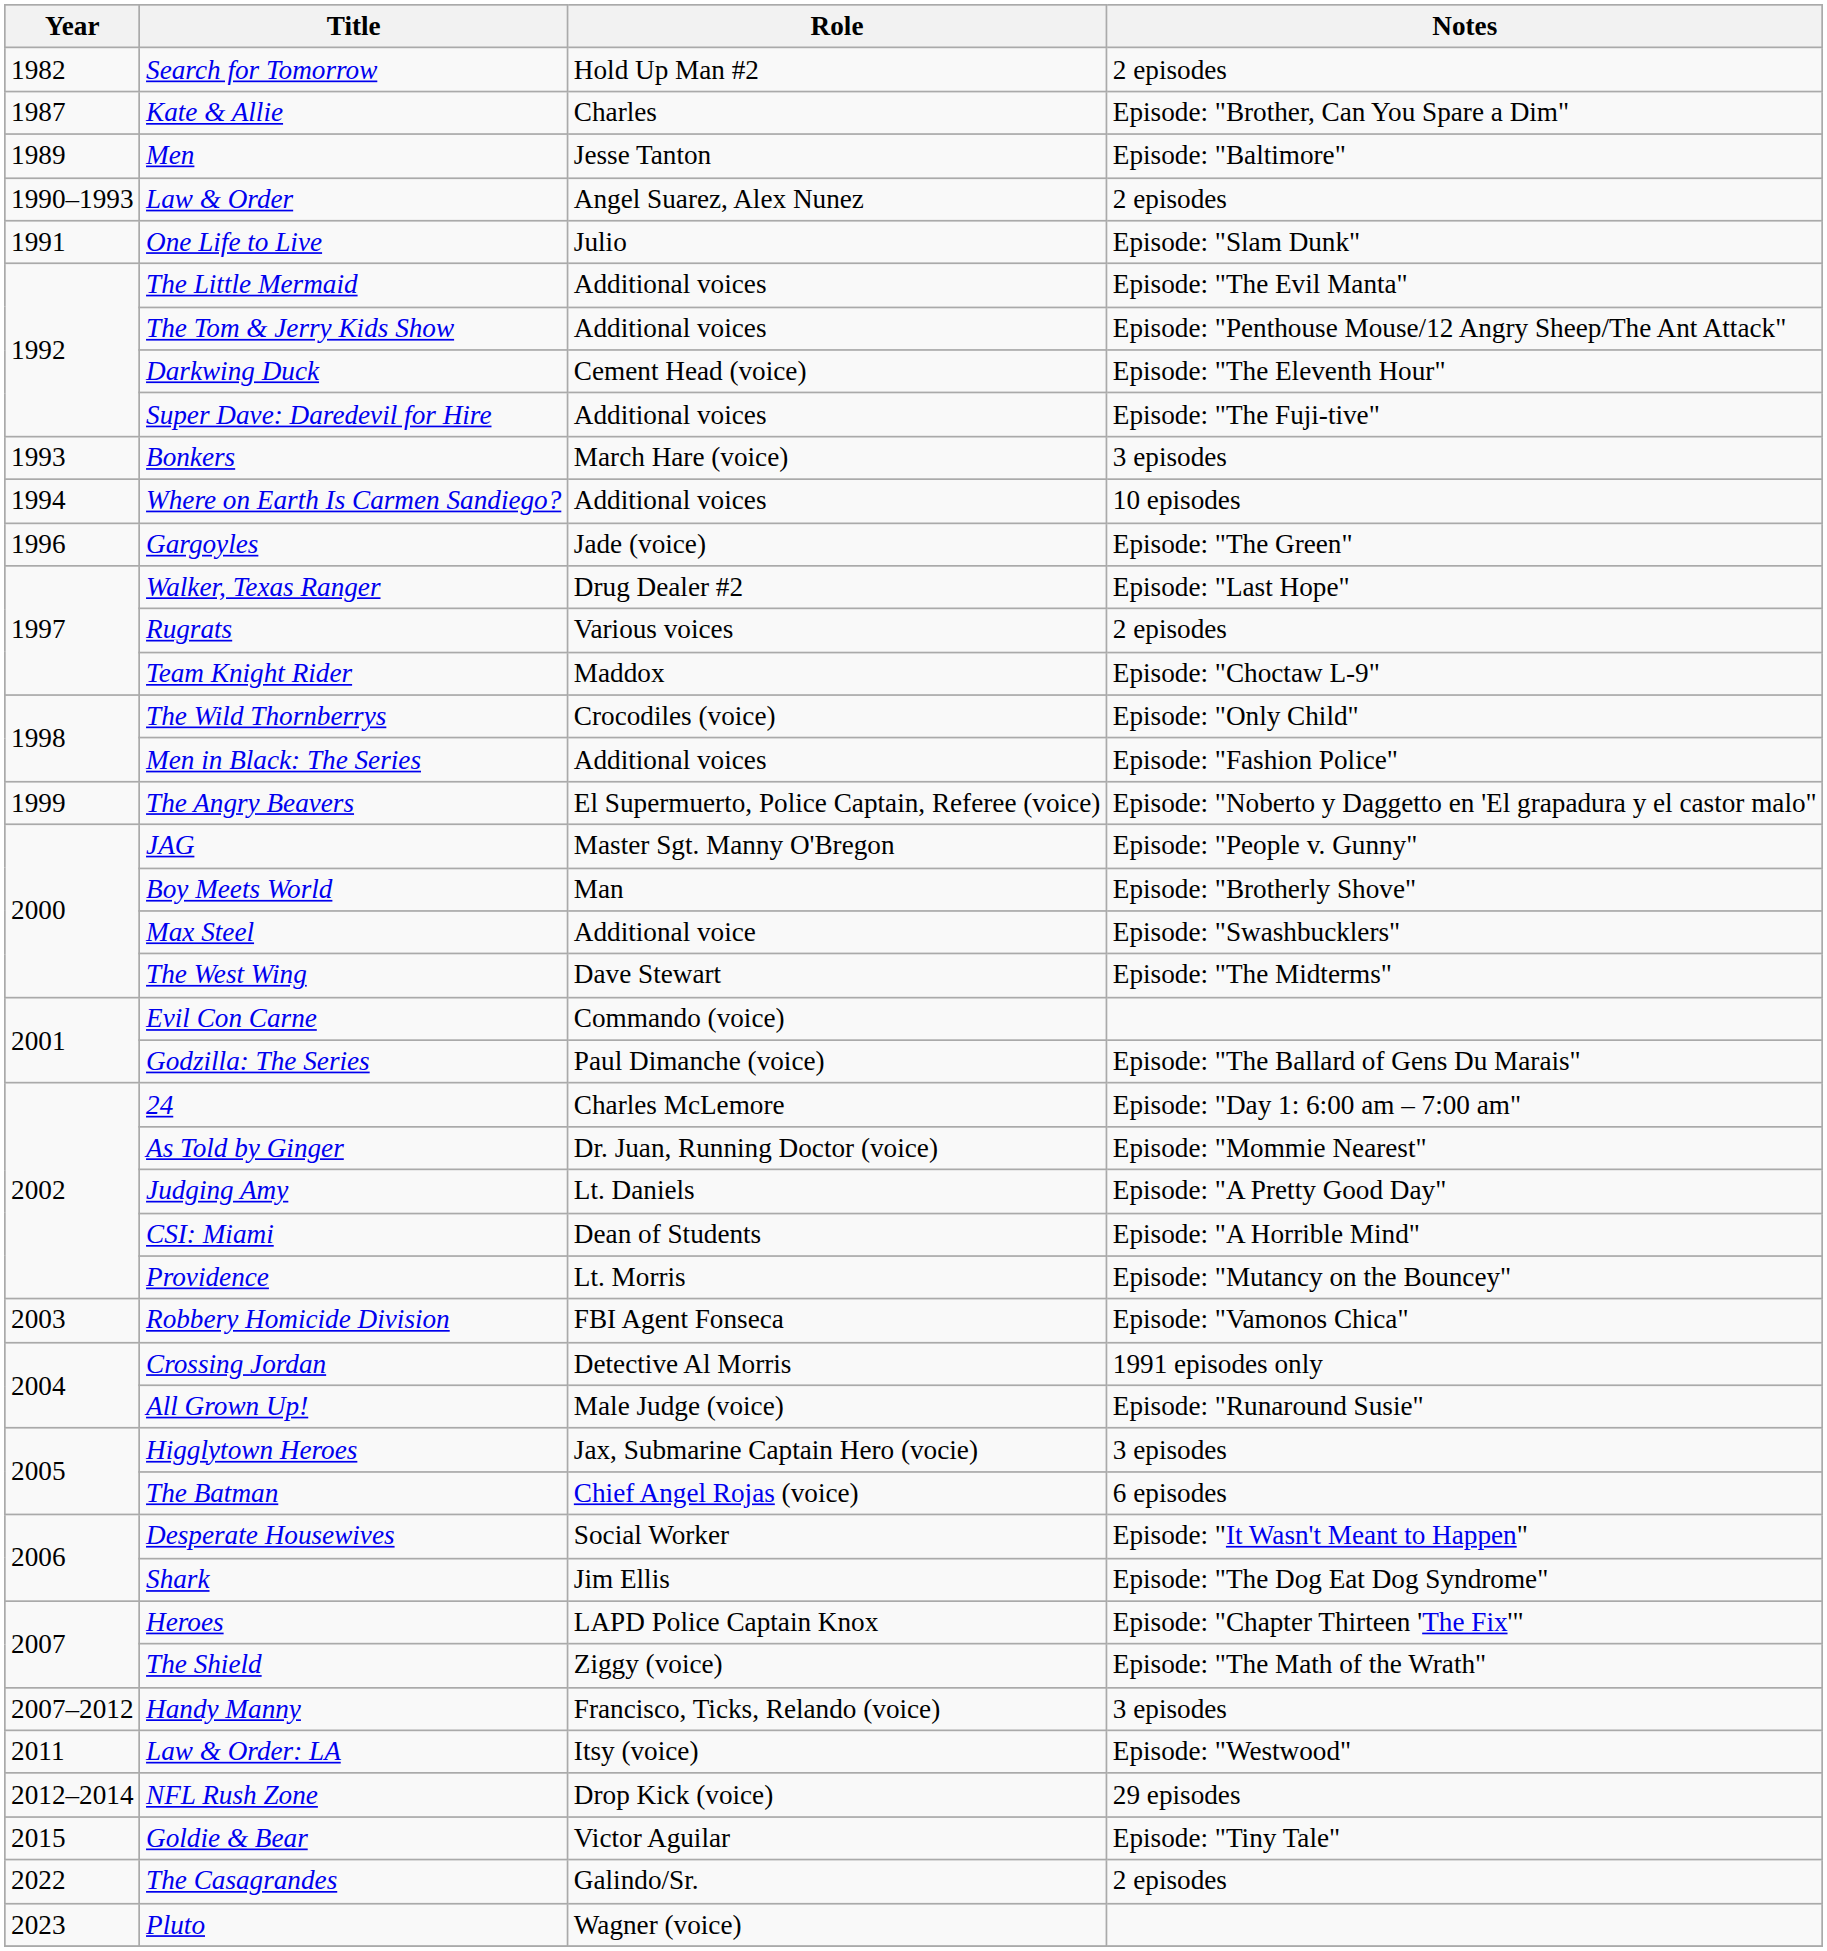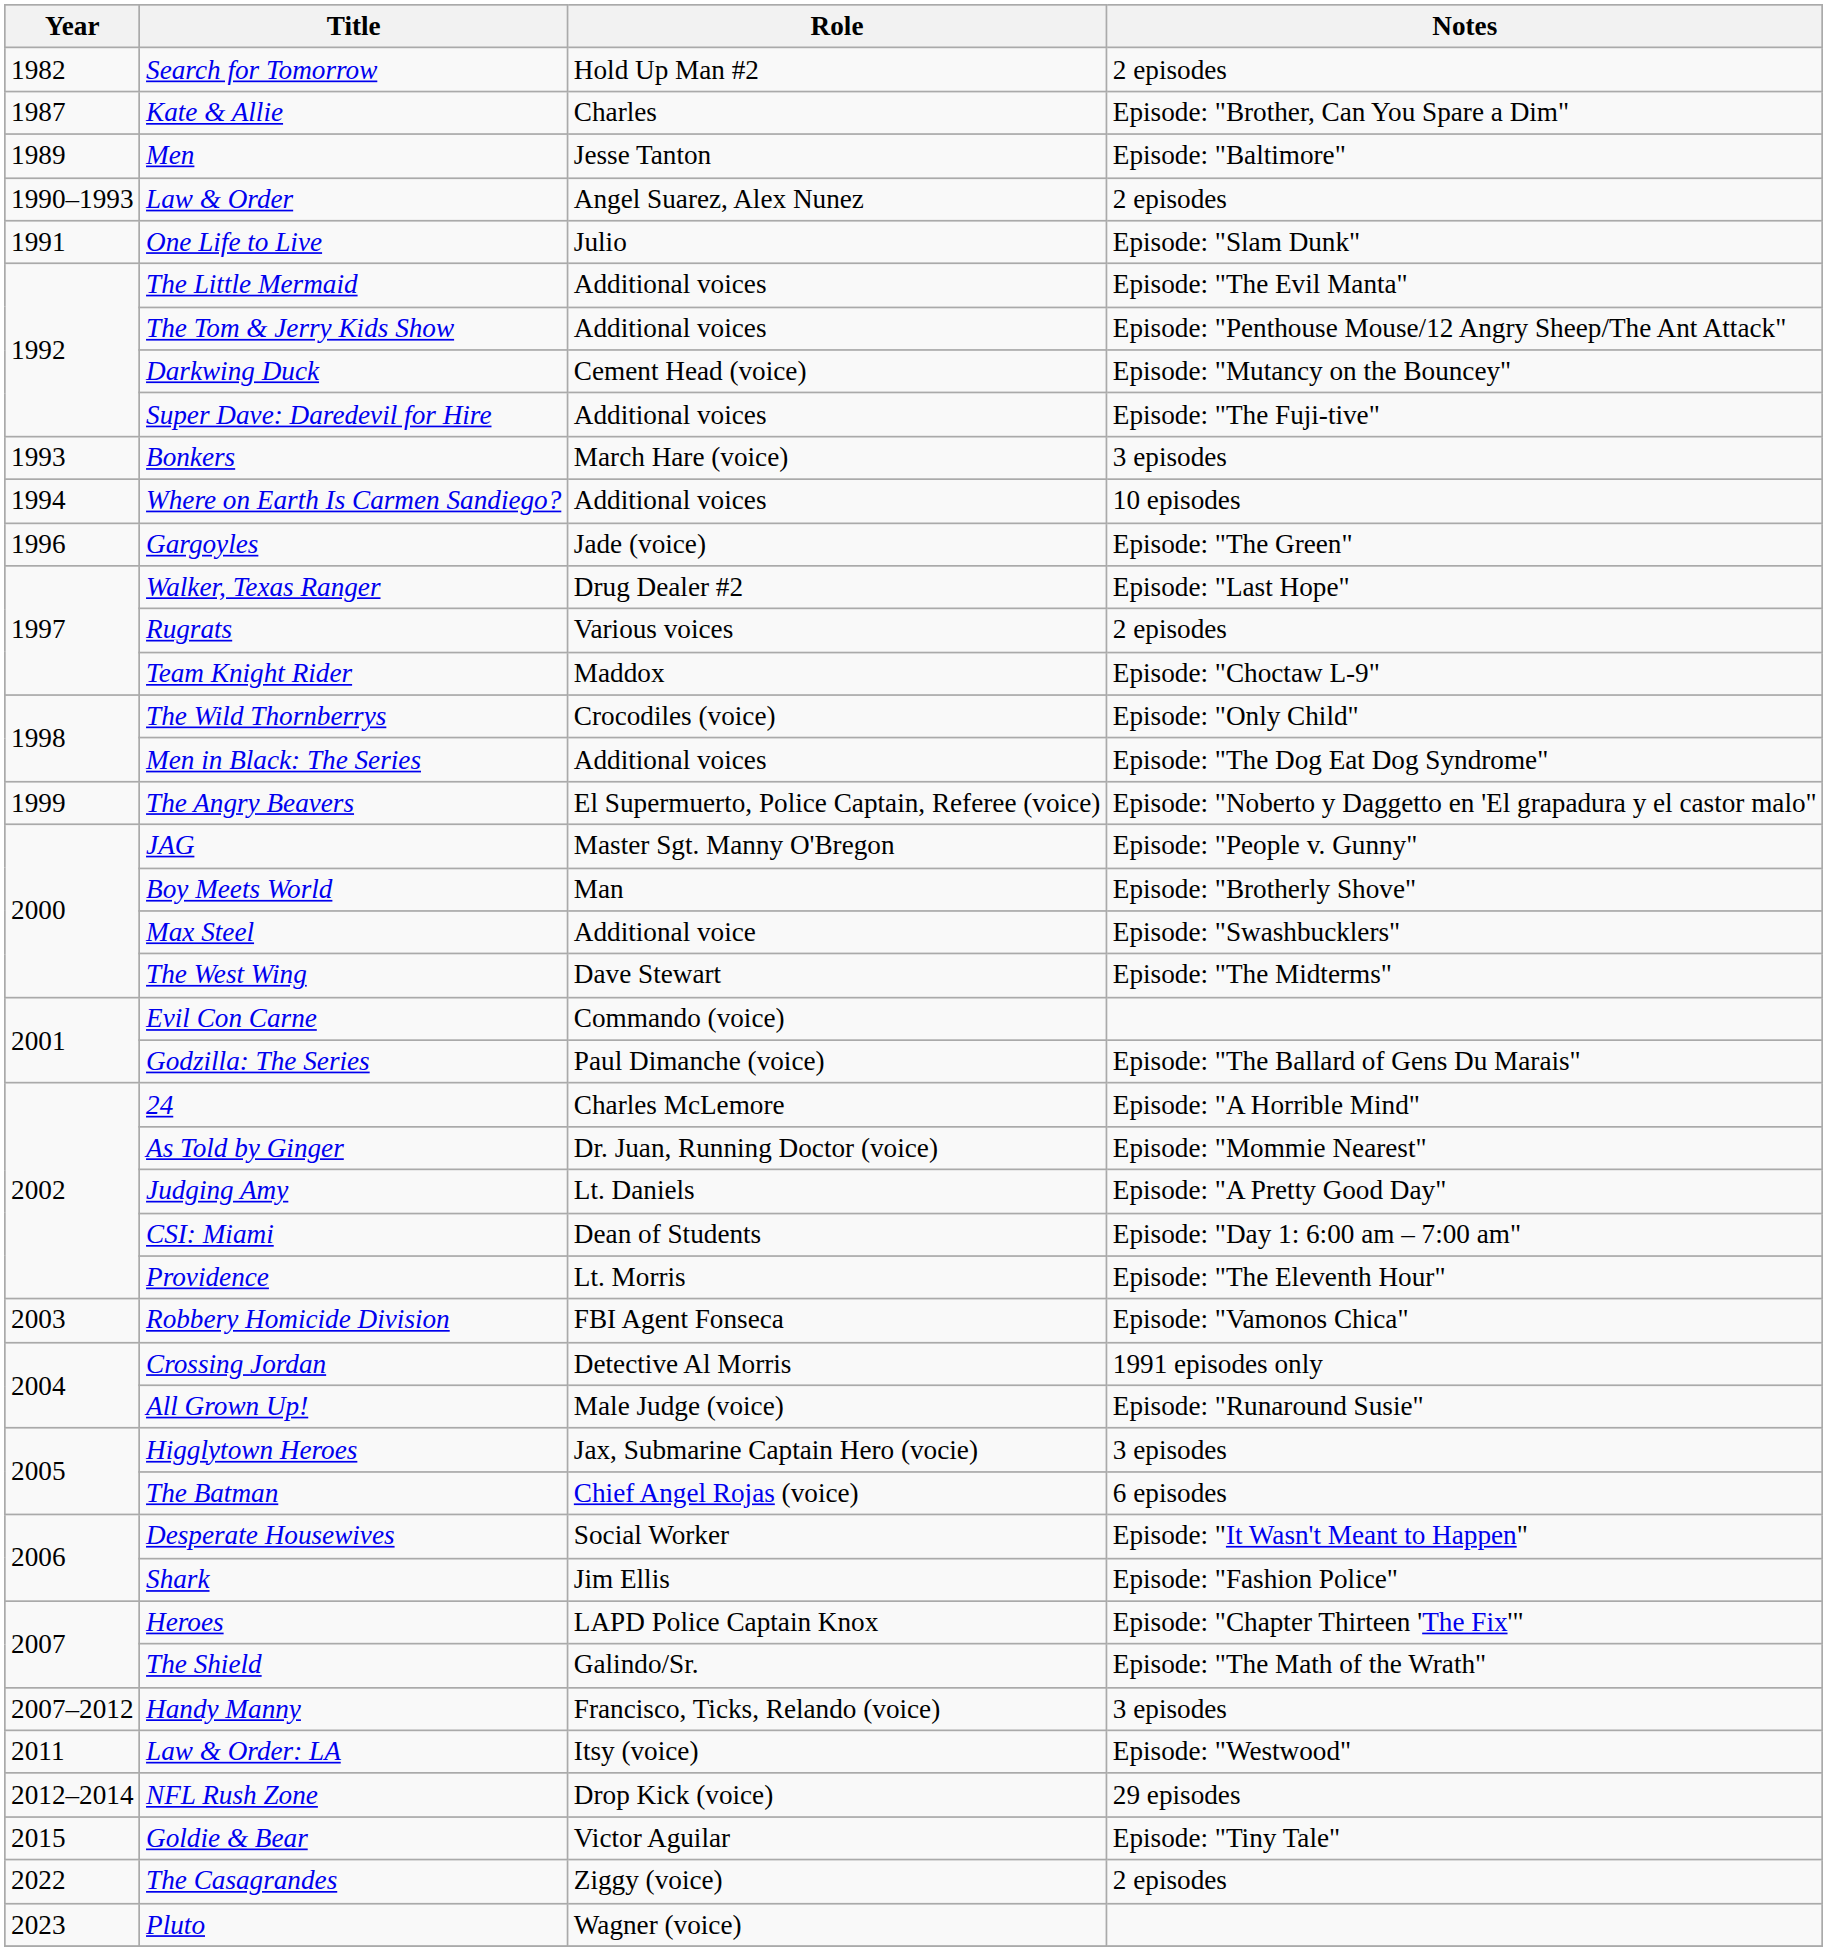 <table class="wikitable sortable">
 <tr>
 <th>Year</th>
 <th>Title</th>
 <th>Role</th>
 <th>Notes</th>
 </tr>
 <tr>
 <td>1982</td>
 <td><em><a href='#'>Search for Tomorrow</a></em></td>
 <td>Hold Up Man #2</td>
 <td>2 episodes</td>
 </tr>
 <tr>
 <td>1987</td>
 <td><em><a href='#'>Kate & Allie</a></em></td>
 <td>Charles</td>
 <td>Episode: "Brother, Can You Spare a Dim"</td>
 </tr>
 <tr>
 <td>1989</td>
 <td><em><a href='#'>Men</a></em></td>
 <td>Jesse Tanton</td>
 <td>Episode: "Baltimore"</td>
 </tr>
 <tr>
 <td>1990–1993</td>
 <td><em><a href='#'>Law & Order</a></em></td>
 <td>Angel Suarez, Alex Nunez</td>
 <td>2 episodes</td>
 </tr>
 <tr>
 <td>1991</td>
 <td><em><a href='#'>One Life to Live</a></em></td>
 <td>Julio</td>
 <td>Episode: "Slam Dunk"</td>
 </tr>
 <tr>
 <td rowspan="4">1992</td>
 <td><em><a href='#'>The Little Mermaid</a></em></td>
 <td>Additional voices</td>
 <td>Episode: "The Evil Manta"</td>
 </tr>
 <tr>
 <td><em><a href='#'>The Tom & Jerry Kids Show</a></em></td>
 <td>Additional voices</td>
 <td>Episode: "Penthouse Mouse/12 Angry Sheep/The Ant Attack"</td>
 </tr>
 <tr>
 <td><em><a href='#'>Darkwing Duck</a></em></td>
 <td>Cement Head (voice)</td>
-<td>Episode: "The Eleventh Hour"</td>
+<td>Episode: "Mutancy on the Bouncey"</td>
 </tr>
 <tr>
 <td><em><a href='#'>Super Dave: Daredevil for Hire</a></em></td>
 <td>Additional voices</td>
 <td>Episode: "The Fuji-tive"</td>
 </tr>
 <tr>
 <td>1993</td>
 <td><em><a href='#'>Bonkers</a></em></td>
 <td>March Hare (voice)</td>
 <td>3 episodes</td>
 </tr>
 <tr>
 <td>1994</td>
 <td><em><a href='#'>Where on Earth Is Carmen Sandiego?</a></em></td>
 <td>Additional voices</td>
 <td>10 episodes</td>
 </tr>
 <tr>
 <td>1996</td>
 <td><em><a href='#'>Gargoyles</a></em></td>
 <td>Jade (voice)</td>
 <td>Episode: "The Green"</td>
 </tr>
 <tr>
 <td rowspan="3">1997</td>
 <td><em><a href='#'>Walker, Texas Ranger</a></em></td>
 <td>Drug Dealer #2</td>
 <td>Episode: "Last Hope"</td>
 </tr>
 <tr>
 <td><em><a href='#'>Rugrats</a></em></td>
 <td>Various voices</td>
 <td>2 episodes</td>
 </tr>
 <tr>
 <td><em><a href='#'>Team Knight Rider</a></em></td>
 <td>Maddox</td>
 <td>Episode: "Choctaw L-9"</td>
 </tr>
 <tr>
 <td rowspan="2">1998</td>
 <td><em><a href='#'>The Wild Thornberrys</a></em></td>
 <td>Crocodiles (voice)</td>
 <td>Episode: "Only Child"</td>
 </tr>
 <tr>
 <td><em><a href='#'>Men in Black: The Series</a></em></td>
 <td>Additional voices</td>
-<td>Episode: "Fashion Police"</td>
+<td>Episode: "The Dog Eat Dog Syndrome"</td>
 </tr>
 <tr>
 <td>1999</td>
 <td><em><a href='#'>The Angry Beavers</a></em></td>
 <td>El Supermuerto, Police Captain, Referee (voice)</td>
 <td>Episode: "Noberto y Daggetto en 'El grapadura y el castor malo"</td>
 </tr>
 <tr>
 <td rowspan="4">2000</td>
 <td><em><a href='#'>JAG</a></em></td>
 <td>Master Sgt. Manny O'Bregon</td>
 <td>Episode: "People v. Gunny"</td>
 </tr>
 <tr>
 <td><em><a href='#'>Boy Meets World</a></em></td>
 <td>Man</td>
 <td>Episode: "Brotherly Shove"</td>
 </tr>
 <tr>
 <td><em><a href='#'>Max Steel</a></em></td>
 <td>Additional voice</td>
 <td>Episode: "Swashbucklers"</td>
 </tr>
 <tr>
 <td><em><a href='#'>The West Wing</a></em></td>
 <td>Dave Stewart</td>
 <td>Episode: "The Midterms"</td>
 </tr>
 <tr>
 <td rowspan="2">2001</td>
 <td><em><a href='#'>Evil Con Carne</a></em></td>
 <td>Commando (voice)</td>
 <td></td>
 </tr>
 <tr>
 <td><em><a href='#'>Godzilla: The Series</a></em></td>
 <td>Paul Dimanche (voice)</td>
 <td>Episode: "The Ballard of Gens Du Marais"</td>
 </tr>
 <tr>
 <td rowspan="5">2002</td>
 <td><em><a href='#'>24</a></em></td>
 <td>Charles McLemore</td>
-<td>Episode: "Day 1: 6:00 am – 7:00 am"</td>
+<td>Episode: "A Horrible Mind"</td>
 </tr>
 <tr>
 <td><em><a href='#'>As Told by Ginger</a></em></td>
 <td>Dr. Juan, Running Doctor (voice)</td>
 <td>Episode: "Mommie Nearest"</td>
 </tr>
 <tr>
 <td><em><a href='#'>Judging Amy</a></em></td>
 <td>Lt. Daniels</td>
 <td>Episode: "A Pretty Good Day"</td>
 </tr>
 <tr>
 <td><em><a href='#'>CSI: Miami</a></em></td>
 <td>Dean of Students</td>
-<td>Episode: "A Horrible Mind"</td>
+<td>Episode: "Day 1: 6:00 am – 7:00 am"</td>
 </tr>
 <tr>
 <td><em><a href='#'>Providence</a></em></td>
 <td>Lt. Morris</td>
-<td>Episode: "Mutancy on the Bouncey"</td>
+<td>Episode: "The Eleventh Hour"</td>
 </tr>
 <tr>
 <td>2003</td>
 <td><em><a href='#'>Robbery Homicide Division</a></em></td>
 <td>FBI Agent Fonseca</td>
 <td>Episode: "Vamonos Chica"</td>
 </tr>
 <tr>
 <td rowspan="2">2004</td>
 <td><em><a href='#'>Crossing Jordan</a></em></td>
 <td>Detective Al Morris</td>
 <td>1991 episodes only</td>
 </tr>
 <tr>
 <td><em><a href='#'>All Grown Up!</a></em></td>
 <td>Male Judge (voice)</td>
 <td>Episode: "Runaround Susie"</td>
 </tr>
 <tr>
 <td rowspan="2">2005</td>
 <td><em><a href='#'>Higglytown Heroes</a></em></td>
 <td>Jax, Submarine Captain Hero (vocie)</td>
 <td>3 episodes</td>
 </tr>
 <tr>
 <td><em><a href='#'>The Batman</a></em></td>
 <td><a href='#'>Chief Angel Rojas</a> (voice)</td>
 <td>6 episodes</td>
 </tr>
 <tr>
 <td rowspan="2">2006</td>
 <td><em><a href='#'>Desperate Housewives</a></em></td>
 <td>Social Worker</td>
 <td>Episode: "<a href='#'>It Wasn't Meant to Happen</a>"</td>
 </tr>
 <tr>
 <td><em><a href='#'>Shark</a></em></td>
 <td>Jim Ellis</td>
-<td>Episode: "The Dog Eat Dog Syndrome"</td>
+<td>Episode: "Fashion Police"</td>
 </tr>
 <tr>
 <td rowspan="2">2007</td>
 <td><em><a href='#'>Heroes</a></em></td>
 <td>LAPD Police Captain Knox</td>
 <td>Episode: "Chapter Thirteen '<a href='#'>The Fix</a>'"</td>
 </tr>
 <tr>
 <td><em><a href='#'>The Shield</a></em></td>
-<td>Ziggy (voice)</td>
+<td>Galindo/Sr.</td>
 <td>Episode: "The Math of the Wrath"</td>
 </tr>
 <tr>
 <td>2007–2012</td>
 <td><em><a href='#'>Handy Manny</a></em></td>
 <td>Francisco, Ticks, Relando (voice)</td>
 <td>3 episodes</td>
 </tr>
 <tr>
 <td>2011</td>
 <td><em><a href='#'>Law & Order: LA</a></em></td>
 <td>Itsy (voice)</td>
 <td>Episode: "Westwood"</td>
 </tr>
 <tr>
 <td>2012–2014</td>
 <td><em><a href='#'>NFL Rush Zone</a></em></td>
 <td>Drop Kick (voice)</td>
 <td>29 episodes</td>
 </tr>
 <tr>
 <td>2015</td>
 <td><em><a href='#'>Goldie & Bear</a></em></td>
 <td>Victor Aguilar</td>
 <td>Episode: "Tiny Tale"</td>
 </tr>
 <tr>
 <td>2022</td>
 <td><em><a href='#'>The Casagrandes</a></em></td>
-<td>Galindo/Sr.</td>
+<td>Ziggy (voice)</td>
 <td>2 episodes</td>
 </tr>
 <tr>
 <td>2023</td>
 <td><em><a href='#'>Pluto</a></em></td>
 <td>Wagner (voice)</td>
 <td></td>
 </tr>
 <tr>
 </tr>
 </table>
